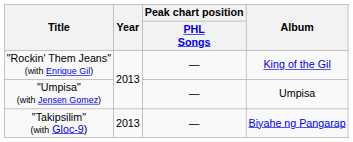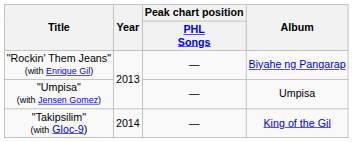 <table class="wikitable"style="text-align:center;">
 <tr>
 <th rowspan="2">Title</th>
 <th rowspan="2">Year</th>
 <th colspan="1">Peak chart position</th>
 <th rowspan="2">Album</th>
 </tr>
 <tr>
 <th><a href='#'>PHL</a><br><a href='#'>Songs</a></th>
 </tr>
 <tr>
 <td>"Rockin' Them Jeans"<br><small>(with <a href='#'>Enrique Gil</a>)</small></td>
 <td rowspan="2">2013</td>
 <td>—</td>
-<td><a href='#'>King of the Gil</a></td>
+<td><a href='#'>Biyahe ng Pangarap</a></td>
 </tr>
 <tr>
 <td>"Umpisa"<br><small>(with <a href='#'>Jensen Gomez</a>)</small></td>
 <td>—</td>
 <td>Umpisa</td>
 </tr>
 <tr>
 <td>"Takipsilim"<br><small>(with</small> <a href='#'>Gloc-9</a>)</td>
-<td>2013</td>
+<td>2014</td>
 <td>—</td>
-<td><a href='#'>Biyahe ng Pangarap</a></td>
+<td><a href='#'>King of the Gil</a></td>
 </tr>
 </table>
